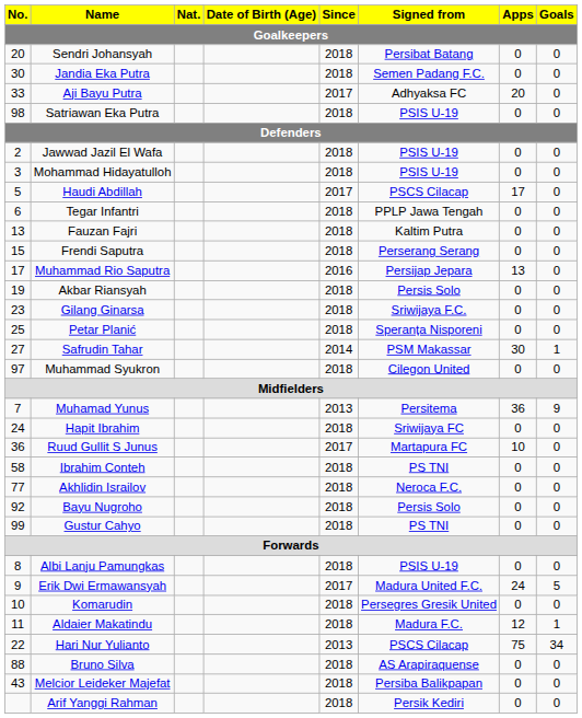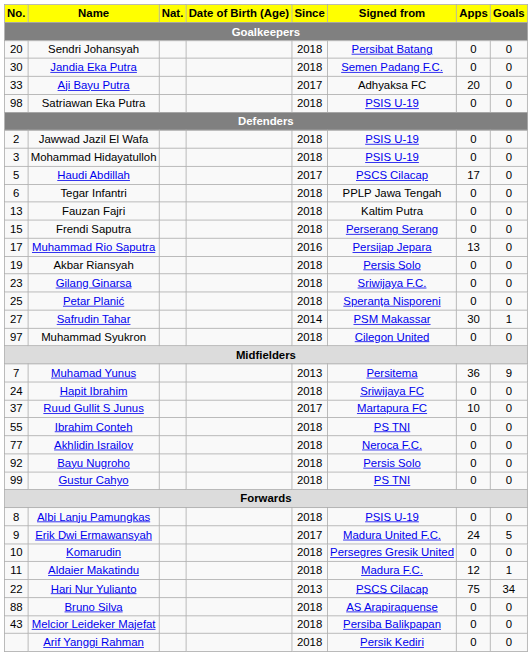 <table class="wikitable" style="text-align: center; font-size:90%; width:75%;">
 <tr>
 <th style="background:#FFFF00; color:black; text-align:center;">No.</th>
 <th style="background:#FFFF00; color:black; text-align:center;">Name</th>
 <th style="background:#FFFF00; color:black; text-align:center;">Nat.</th>
 <th style="background:#FFFF00; color:black; text-align:center;">Date of Birth (Age)</th>
 <th style="background:#FFFF00; color:black; text-align:center;">Since</th>
 <th style="background:#FFFF00; color:black; text-align:center;">Signed from</th>
 <th style="background:#FFFF00; color:black; text-align:center;">Apps</th>
 <th style="background:#FFFF00; color:black; text-align:center;">Goals</th>
 </tr>
 <tr>
 <th colspan="8" style="background:gray; color:white; text-align:center;">Goalkeepers</th>
 </tr>
 <tr>
 <td>20</td>
 <td>Sendri Johansyah</td>
 <td></td>
 <td></td>
 <td>2018</td>
 <td> <a href='#'>Persibat Batang</a></td>
 <td>0</td>
 <td>0</td>
 </tr>
 <tr>
 <td>30</td>
 <td><a href='#'>Jandia Eka Putra</a></td>
 <td></td>
 <td></td>
 <td>2018</td>
 <td><a href='#'>Semen Padang F.C.</a></td>
 <td>0</td>
 <td>0</td>
 </tr>
 <tr>
 <td>33</td>
 <td><a href='#'>Aji Bayu Putra</a></td>
 <td></td>
 <td></td>
 <td>2017</td>
 <td> Adhyaksa FC</td>
 <td>20</td>
 <td>0</td>
 </tr>
 <tr>
 <td>98</td>
 <td>Satriawan Eka Putra</td>
 <td></td>
 <td></td>
 <td>2018</td>
 <td> <a href='#'>PSIS U-19</a></td>
 <td>0</td>
 <td>0</td>
 </tr>
 <tr>
 <th colspan="8" style="background:gray; color:white; text-align:center;">Defenders</th>
 </tr>
 <tr>
 <td>2</td>
 <td>Jawwad Jazil El Wafa</td>
 <td></td>
 <td></td>
 <td>2018</td>
 <td> <a href='#'>PSIS U-19</a></td>
 <td>0</td>
 <td>0</td>
 </tr>
 <tr>
 <td>3</td>
 <td>Mohammad Hidayatulloh</td>
 <td></td>
 <td></td>
 <td>2018</td>
 <td> <a href='#'>PSIS U-19</a></td>
 <td>0</td>
 <td>0</td>
 </tr>
 <tr>
 <td>5</td>
 <td><a href='#'>Haudi Abdillah</a></td>
 <td></td>
 <td></td>
 <td>2017</td>
 <td> <a href='#'>PSCS Cilacap</a></td>
 <td>17</td>
 <td>0</td>
 </tr>
 <tr>
 <td>6</td>
 <td>Tegar Infantri</td>
 <td></td>
 <td></td>
 <td>2018</td>
 <td> PPLP Jawa Tengah</td>
 <td>0</td>
 <td>0</td>
 </tr>
 <tr>
 <td>13</td>
 <td>Fauzan Fajri</td>
 <td></td>
 <td></td>
 <td>2018</td>
 <td> Kaltim Putra</td>
 <td>0</td>
 <td>0</td>
 </tr>
 <tr>
 <td>15</td>
 <td>Frendi Saputra</td>
 <td></td>
 <td></td>
 <td>2018</td>
 <td> <a href='#'>Perserang Serang</a></td>
 <td>0</td>
 <td>0</td>
 </tr>
 <tr>
 <td>17</td>
 <td><a href='#'>Muhammad Rio Saputra</a></td>
 <td></td>
 <td></td>
 <td>2016</td>
 <td> <a href='#'>Persijap Jepara</a></td>
 <td>13</td>
 <td>0</td>
 </tr>
 <tr>
 <td>19</td>
 <td>Akbar Riansyah</td>
 <td></td>
 <td></td>
 <td>2018</td>
 <td> <a href='#'>Persis Solo</a></td>
 <td>0</td>
 <td>0</td>
 </tr>
 <tr>
 <td>23</td>
 <td><a href='#'>Gilang Ginarsa</a></td>
 <td></td>
 <td></td>
 <td>2018</td>
 <td> <a href='#'>Sriwijaya F.C.</a></td>
 <td>0</td>
 <td>0</td>
 </tr>
 <tr>
 <td>25</td>
 <td><a href='#'>Petar Planić</a></td>
 <td></td>
 <td></td>
 <td>2018</td>
 <td> <a href='#'>Speranța Nisporeni</a></td>
 <td>0</td>
 <td>0</td>
 </tr>
 <tr>
 <td>27</td>
 <td><a href='#'>Safrudin Tahar</a></td>
 <td></td>
 <td></td>
 <td>2014</td>
 <td> <a href='#'>PSM Makassar</a></td>
 <td>30</td>
 <td>1</td>
 </tr>
 <tr>
 <td>97</td>
 <td>Muhammad Syukron</td>
 <td></td>
 <td></td>
 <td>2018</td>
 <td> <a href='#'>Cilegon United</a></td>
 <td>0</td>
 <td>0</td>
 </tr>
 <tr>
 <th colspan="25"  style="background:#dcdcdc; text-align:center;">Midfielders</th>
 </tr>
 <tr>
 <td>7</td>
 <td><a href='#'>Muhamad Yunus</a></td>
 <td></td>
 <td></td>
 <td>2013</td>
 <td> <a href='#'>Persitema</a></td>
 <td>36</td>
 <td>9</td>
 </tr>
 <tr>
 <td>24</td>
 <td><a href='#'>Hapit Ibrahim</a></td>
 <td></td>
 <td></td>
 <td>2018</td>
 <td> <a href='#'>Sriwijaya FC</a></td>
 <td>0</td>
 <td>0</td>
 </tr>
 <tr>
-<td>36</td>
+<td>37</td>
 <td><a href='#'>Ruud Gullit S Junus</a></td>
 <td></td>
 <td></td>
 <td>2017</td>
 <td> <a href='#'>Martapura FC</a></td>
 <td>10</td>
 <td>0</td>
 </tr>
 <tr>
-<td>58</td>
+<td>55</td>
 <td><a href='#'>Ibrahim Conteh</a></td>
 <td></td>
 <td></td>
 <td>2018</td>
 <td> <a href='#'>PS TNI</a></td>
 <td>0</td>
 <td>0</td>
 </tr>
 <tr>
 <td>77</td>
 <td><a href='#'>Akhlidin Israilov</a></td>
 <td></td>
 <td></td>
 <td>2018</td>
 <td> <a href='#'>Neroca F.C.</a></td>
 <td>0</td>
 <td>0</td>
 </tr>
 <tr>
 <td>92</td>
 <td><a href='#'>Bayu Nugroho</a></td>
 <td></td>
 <td></td>
 <td>2018</td>
 <td> <a href='#'>Persis Solo</a></td>
 <td>0</td>
 <td>0</td>
 </tr>
 <tr>
 <td>99</td>
 <td><a href='#'>Gustur Cahyo</a></td>
 <td></td>
 <td></td>
 <td>2018</td>
 <td> <a href='#'>PS TNI</a></td>
 <td>0</td>
 <td>0</td>
 </tr>
 <tr>
 <th colspan="25"  style="background:#dcdcdc; text-align:center;">Forwards</th>
 </tr>
 <tr>
 <td>8</td>
 <td><a href='#'>Albi Lanju Pamungkas</a></td>
 <td></td>
 <td></td>
 <td>2018</td>
 <td> <a href='#'>PSIS U-19</a></td>
 <td>0</td>
 <td>0</td>
 </tr>
 <tr>
 <td>9</td>
 <td><a href='#'>Erik Dwi Ermawansyah</a></td>
 <td></td>
 <td></td>
 <td>2017</td>
 <td> <a href='#'>Madura United F.C.</a></td>
 <td>24</td>
 <td>5</td>
 </tr>
 <tr>
 <td>10</td>
 <td><a href='#'>Komarudin</a></td>
 <td></td>
 <td></td>
 <td>2018</td>
 <td> <a href='#'>Persegres Gresik United</a></td>
 <td>0</td>
 <td>0</td>
 </tr>
 <tr>
 <td>11</td>
 <td><a href='#'>Aldaier Makatindu</a></td>
 <td></td>
 <td></td>
 <td>2018</td>
 <td> <a href='#'>Madura F.C.</a></td>
 <td>12</td>
 <td>1</td>
 </tr>
 <tr>
 <td>22</td>
 <td><a href='#'>Hari Nur Yulianto</a></td>
 <td></td>
 <td></td>
 <td>2013</td>
 <td> <a href='#'>PSCS Cilacap</a></td>
 <td>75</td>
 <td>34</td>
 </tr>
 <tr>
 <td>88</td>
 <td><a href='#'>Bruno Silva</a></td>
 <td></td>
 <td></td>
 <td>2018</td>
 <td> <a href='#'>AS Arapiraquense</a></td>
 <td>0</td>
 <td>0</td>
 </tr>
 <tr>
 <td>43</td>
 <td><a href='#'>Melcior Leideker Majefat</a></td>
 <td></td>
 <td></td>
 <td>2018</td>
 <td> <a href='#'>Persiba Balikpapan</a></td>
 <td>0</td>
 <td>0</td>
 </tr>
 <tr>
 <td></td>
 <td><a href='#'>Arif Yanggi Rahman</a></td>
 <td></td>
 <td></td>
 <td>2018</td>
 <td> <a href='#'>Persik Kediri</a></td>
 <td>0</td>
 <td>0</td>
 </tr>
 </table>
